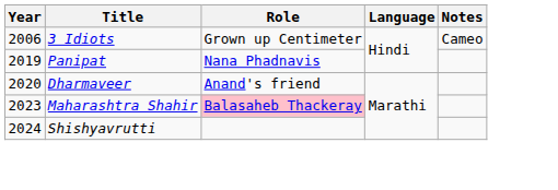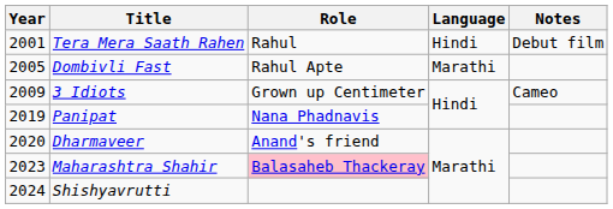 <table class="wikitable">
 <tr>
 <th>Year</th>
 <th>Title</th>
 <th>Role</th>
 <th>Language</th>
 <th>Notes</th>
 </tr>
 <tr>
-<td>2006</td>
+<td>2001</td>
+<td><em><a href='#'>Tera Mera Saath Rahen</a></em></td>
+<td>Rahul</td>
+<td>Hindi</td>
+<td>Debut film</td>
+</tr>
+<tr>
+<td>2005</td>
+<td><em><a href='#'>Dombivli Fast</a></em></td>
+<td>Rahul Apte</td>
+<td>Marathi</td>
+<td></td>
+</tr>
+<tr>
+<td>2009</td>
 <td><em><a href='#'>3 Idiots</a></em></td>
 <td>Grown up Centimeter</td>
 <td rowspan="2">Hindi</td>
 <td>Cameo</td>
 </tr>
 <tr>
 <td>2019</td>
 <td><em><a href='#'>Panipat</a></em></td>
 <td><a href='#'>Nana Phadnavis</a></td>
 <td></td>
 </tr>
 <tr>
 <td>2020</td>
 <td><em><a href='#'>Dharmaveer</a></em></td>
 <td><a href='#'>Anand</a>'s friend</td>
 <td rowspan="3">Marathi</td>
 <td></td>
 </tr>
 <tr>
 <td>2023</td>
 <td><em><a href='#'>Maharashtra Shahir</a></em></td>
 <td style="background: pink;"><a href='#'>Balasaheb Thackeray</a></td>
 <td></td>
 </tr>
 <tr>
 <td>2024</td>
 <td><em>Shishyavrutti</em></td>
 <td></td>
 <td></td>
 </tr>
 </table>
